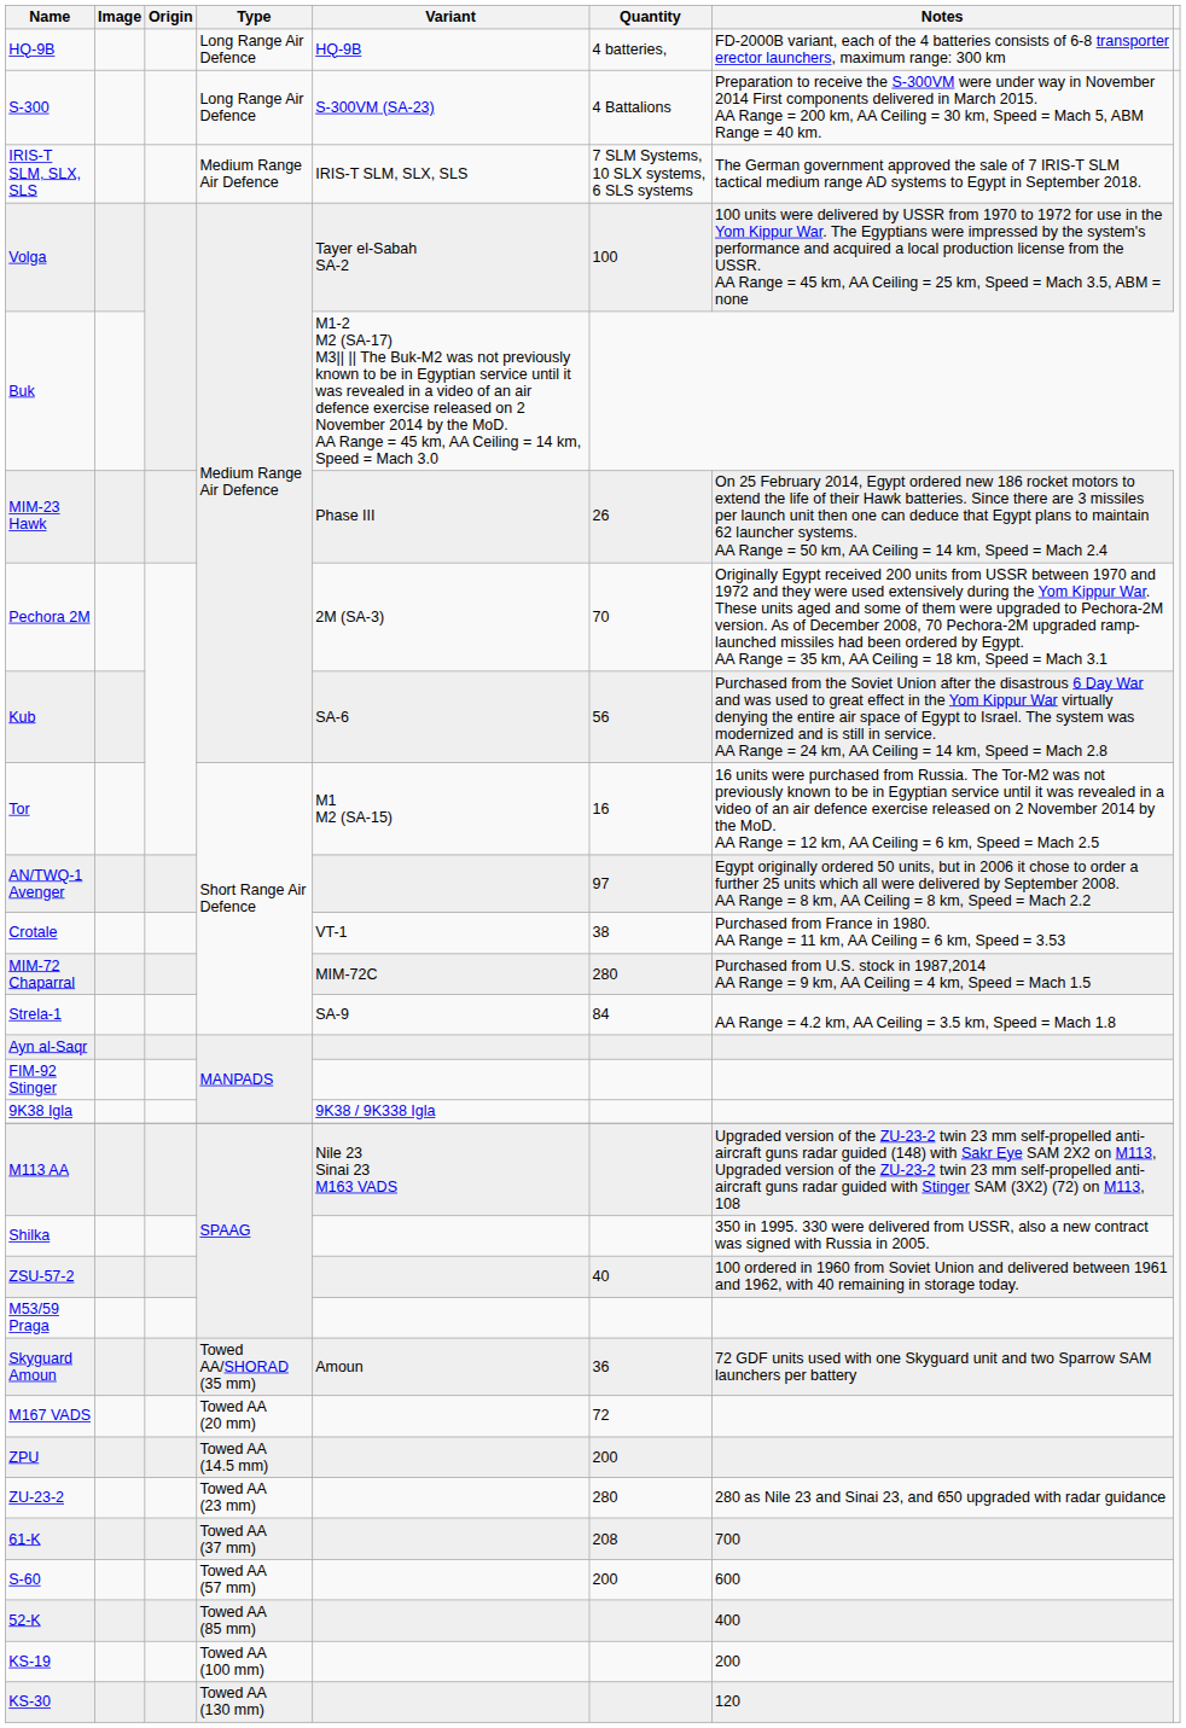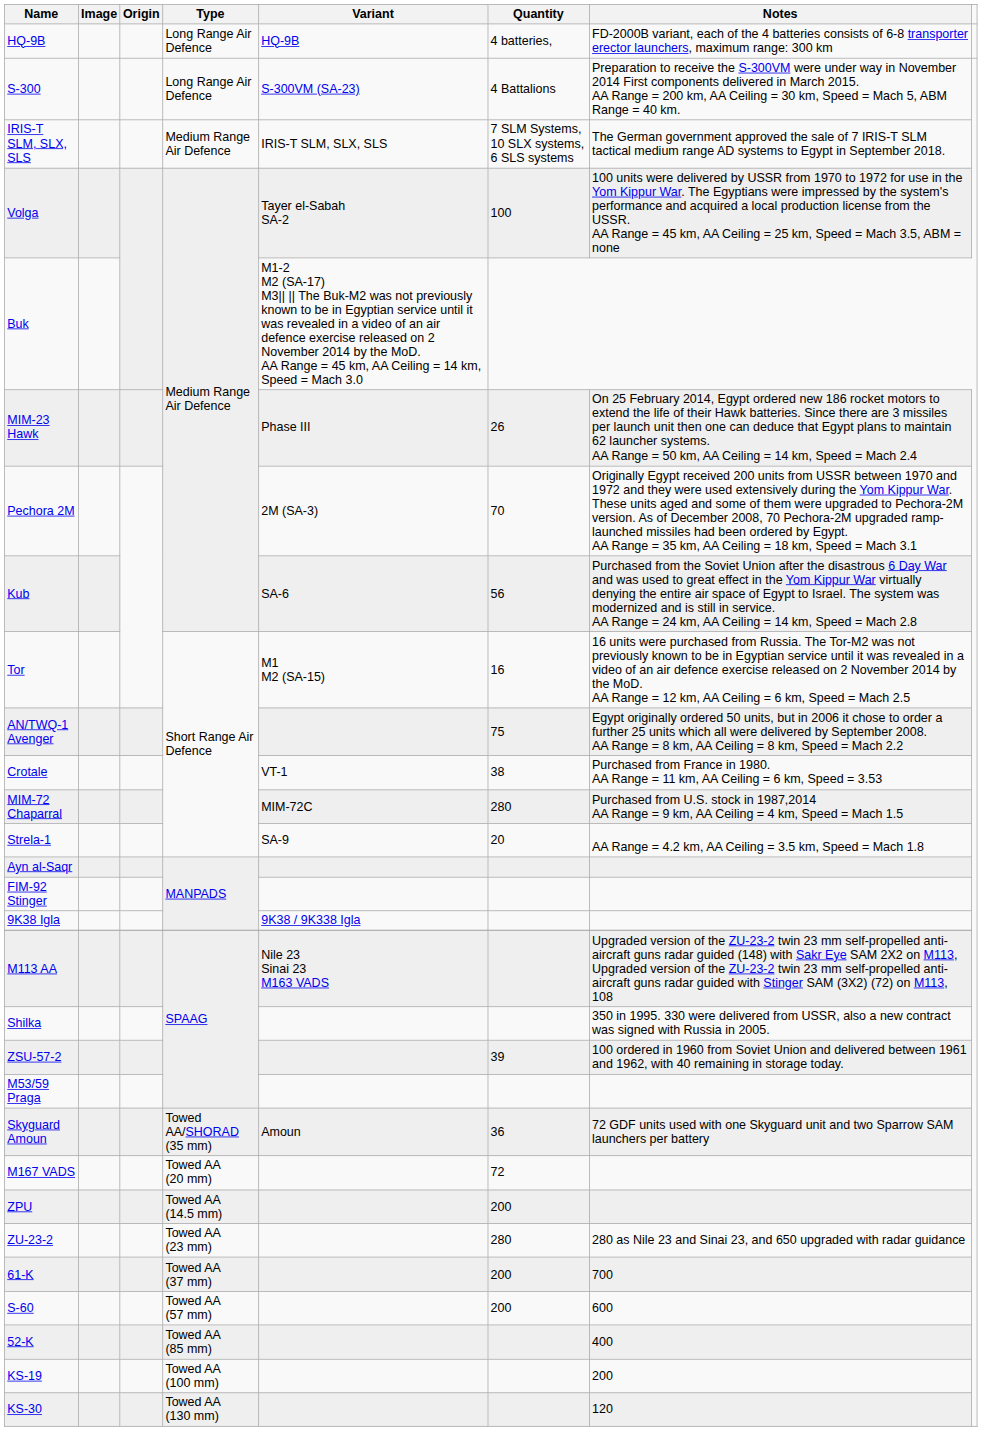 <table class="wikitable">
 <tr>
 <th>Name</th>
 <th>Image</th>
 <th>Origin</th>
 <th>Type</th>
 <th>Variant</th>
 <th>Quantity</th>
 <th>Notes</th>
 </tr>
 <tr>
 <td><a href='#'>HQ-9B</a></td>
 <td></td>
 <td></td>
 <td>Long Range Air Defence</td>
 <td><a href='#'>HQ-9B</a></td>
 <td>4 batteries,</td>
 <td>FD-2000B variant, each of the 4 batteries consists of 6-8 <a href='#'>transporter erector launchers</a>, maximum range: 300 km</td>
 <td></td>
 </tr>
 <tr>
 <td><a href='#'>S-300</a></td>
 <td></td>
 <td></td>
 <td>Long Range Air Defence</td>
 <td><a href='#'>S-300VM (SA-23)</a></td>
 <td>4 Battalions</td>
 <td>Preparation to receive the <a href='#'>S-300VM</a> were under way in November 2014 First components delivered in March 2015.<br>AA Range = 200 km, AA Ceiling = 30 km, Speed = Mach 5, ABM Range = 40 km.</td>
 </tr>
 <tr>
 <td><a href='#'>IRIS-T SLM, SLX, SLS</a></td>
 <td></td>
 <td></td>
 <td>Medium Range Air Defence</td>
 <td>IRIS-T SLM, SLX, SLS</td>
 <td>7 SLM Systems, 10 SLX systems, 6 SLS systems</td>
 <td>The German government approved the sale of 7 IRIS-T SLM tactical medium range AD systems to Egypt in September 2018.</td>
 </tr>
 <tr style="background:#efefef; color:black">
 <td><a href='#'>Volga</a></td>
 <td></td>
 <td rowspan="2"></td>
 <td rowspan="5">Medium Range Air Defence</td>
 <td>Tayer el-Sabah<br>SA-2</td>
 <td>100</td>
 <td>100 units were delivered by USSR from 1970 to 1972 for use in the <a href='#'>Yom Kippur War</a>. The Egyptians were impressed by the system's performance and acquired a local production license from the USSR.<br>AA Range = 45 km, AA Ceiling = 25 km, Speed = Mach 3.5, ABM = none</td>
 </tr>
 <tr>
 <td><a href='#'>Buk</a></td>
 <td></td>
 <td>M1-2<br>M2 (SA-17)<br>M3||  || The Buk-M2 was not previously known to be in Egyptian service until it was revealed in a video of an air defence exercise released on 2 November 2014 by the MoD.<br>AA Range = 45 km, AA Ceiling = 14 km, Speed = Mach 3.0</td>
 </tr>
 <tr style="background:#efefef; color:black">
 <td><a href='#'>MIM-23 Hawk</a></td>
 <td></td>
 <td></td>
 <td>Phase III</td>
 <td>26</td>
 <td>On 25 February 2014, Egypt ordered new 186 rocket motors to extend the life of their Hawk batteries. Since there are 3 missiles per launch unit then one can deduce that Egypt plans to maintain 62 launcher systems.<br>AA Range = 50 km, AA Ceiling = 14 km, Speed = Mach 2.4</td>
 </tr>
 <tr>
 <td><a href='#'>Pechora 2M</a></td>
 <td></td>
 <td rowspan="3"></td>
 <td>2M (SA-3)</td>
 <td>70</td>
 <td>Originally Egypt received 200 units from USSR between 1970 and 1972 and they were used extensively during the <a href='#'>Yom Kippur War</a>. These units aged and some of them were upgraded to Pechora-2M version. As of December 2008, 70 Pechora-2M upgraded ramp-launched missiles had been ordered by Egypt.<br>AA Range = 35 km, AA Ceiling = 18 km, Speed = Mach 3.1</td>
 </tr>
 <tr style="background:#efefef; color:black">
 <td><a href='#'>Kub</a></td>
 <td></td>
 <td>SA-6</td>
 <td>56</td>
 <td>Purchased from the Soviet Union after the disastrous <a href='#'>6 Day War</a> and was used to great effect in the <a href='#'>Yom Kippur War</a> virtually denying the entire air space of Egypt to Israel. The system was modernized and is still in service.<br>AA Range = 24 km, AA Ceiling = 14 km, Speed = Mach 2.8</td>
 </tr>
 <tr>
 <td><a href='#'>Tor</a></td>
 <td></td>
 <td rowspan="5">Short Range Air Defence</td>
 <td>M1<br>M2 (SA-15)</td>
 <td>16</td>
 <td>16 units were purchased from Russia. The Tor-M2 was not previously known to be in Egyptian service until it was revealed in a video of an air defence exercise released on 2 November 2014 by the MoD. <br>AA Range = 12 km, AA Ceiling = 6 km, Speed = Mach 2.5</td>
 </tr>
 <tr style="background:#efefef; color:black">
 <td><a href='#'>AN/TWQ-1 Avenger</a></td>
 <td></td>
 <td></td>
 <td></td>
-<td>97</td>
+<td>75</td>
 <td>Egypt originally ordered 50 units, but in 2006 it chose to order a further 25 units which all were delivered by September 2008.<br>AA Range = 8 km, AA Ceiling = 8 km, Speed = Mach 2.2</td>
 </tr>
 <tr>
 <td><a href='#'>Crotale</a></td>
 <td></td>
 <td></td>
 <td>VT-1</td>
 <td>38</td>
 <td>Purchased from France in 1980.<br>AA Range = 11 km, AA Ceiling = 6 km, Speed = 3.53</td>
 </tr>
 <tr style="background:#efefef; color:black">
 <td><a href='#'>MIM-72 Chaparral</a></td>
 <td></td>
 <td></td>
 <td>MIM-72C</td>
 <td>280</td>
 <td>Purchased from U.S. stock in 1987,2014<br>AA Range = 9 km, AA Ceiling = 4 km, Speed = Mach 1.5</td>
 </tr>
 <tr>
 <td><a href='#'>Strela-1</a></td>
 <td></td>
 <td></td>
 <td>SA-9</td>
-<td>84</td>
+<td>20</td>
 <td><br>AA Range = 4.2 km, AA Ceiling = 3.5 km, Speed = Mach 1.8</td>
 </tr>
 <tr style="background:#efefef; color:black">
 <td><a href='#'>Ayn al-Saqr</a></td>
 <td></td>
 <td> <br> </td>
 <td rowspan="3"><a href='#'>MANPADS</a></td>
 <td></td>
 <td></td>
 <td></td>
 </tr>
 <tr>
 <td><a href='#'>FIM-92 Stinger</a></td>
 <td></td>
 <td></td>
 <td></td>
 <td></td>
 <td></td>
 </tr>
 <tr>
 <td><a href='#'>9K38 Igla</a></td>
 <td></td>
 <td></td>
 <td><a href='#'> 9K38 / 9K338 Igla</a></td>
 <td></td>
 <td></td>
 </tr>
 <tr>
 </tr>
 <tr style="background:#efefef; color:black">
 <td><a href='#'>M113 AA</a></td>
 <td></td>
 <td></td>
 <td rowspan="4"><a href='#'>SPAAG</a></td>
 <td>Nile 23<br>Sinai 23<br><a href='#'>M163 VADS</a></td>
 <td></td>
 <td>Upgraded version of the <a href='#'>ZU-23-2</a> twin 23 mm self-propelled anti-aircraft guns radar guided (148) with <a href='#'>Sakr Eye</a> SAM 2X2 on <a href='#'>M113</a>, Upgraded version of the <a href='#'>ZU-23-2</a> twin 23 mm self-propelled anti-aircraft guns radar guided with <a href='#'>Stinger</a> SAM (3X2) (72) on <a href='#'>M113</a>, 108</td>
 </tr>
 <tr>
 <td><a href='#'>Shilka</a></td>
 <td></td>
 <td></td>
 <td></td>
 <td></td>
 <td>350 in 1995. 330 were delivered from USSR, also a new contract was signed with Russia in 2005.</td>
 </tr>
 <tr style="background:#efefef; color:black">
 <td><a href='#'>ZSU-57-2</a></td>
 <td></td>
 <td></td>
 <td></td>
-<td>40</td>
+<td>39</td>
 <td>100 ordered in 1960 from Soviet Union and delivered between 1961 and 1962, with 40 remaining in storage today.</td>
 </tr>
 <tr>
 <td><a href='#'>M53/59 Praga</a></td>
 <td></td>
 <td></td>
 <td></td>
 <td></td>
 <td></td>
 </tr>
 <tr style="background:#efefef; color:black">
 <td><a href='#'>Skyguard Amoun</a></td>
 <td></td>
 <td></td>
 <td>Towed AA/<a href='#'>SHORAD</a> (35 mm)</td>
 <td>Amoun</td>
 <td>36</td>
 <td>72 GDF units used with one Skyguard unit and two Sparrow SAM launchers per battery</td>
 </tr>
 <tr>
 <td><a href='#'>M167 VADS</a></td>
 <td></td>
 <td></td>
 <td>Towed AA (20 mm)</td>
 <td></td>
 <td>72</td>
 <td></td>
 </tr>
 <tr style="background:#efefef; color:black">
 <td><a href='#'>ZPU</a></td>
 <td></td>
 <td></td>
 <td>Towed AA (14.5 mm)</td>
 <td></td>
 <td>200</td>
 <td></td>
 </tr>
 <tr>
 <td><a href='#'>ZU-23-2</a></td>
 <td></td>
 <td></td>
 <td>Towed AA (23 mm)</td>
 <td></td>
 <td>280</td>
 <td>280 as Nile 23 and Sinai 23, and 650 upgraded with radar guidance</td>
 </tr>
 <tr style="background:#efefef; color:black">
 <td><a href='#'>61-K</a></td>
 <td></td>
 <td></td>
 <td>Towed AA (37 mm)</td>
 <td></td>
-<td>208</td>
+<td>200</td>
 <td>700</td>
 </tr>
 <tr>
 <td><a href='#'>S-60</a></td>
 <td></td>
 <td></td>
 <td>Towed AA (57 mm)</td>
 <td></td>
 <td>200</td>
 <td>600</td>
 </tr>
 <tr style="background:#efefef; color:black">
 <td><a href='#'>52-K</a></td>
 <td></td>
 <td></td>
 <td>Towed AA (85 mm)</td>
 <td></td>
 <td></td>
 <td>400</td>
 </tr>
 <tr>
 <td><a href='#'>KS-19</a></td>
 <td></td>
 <td></td>
 <td>Towed AA (100 mm)</td>
 <td></td>
 <td></td>
 <td>200</td>
 </tr>
 <tr style="background:#efefef; color:black">
 <td><a href='#'>KS-30</a></td>
 <td></td>
 <td></td>
 <td>Towed AA (130 mm)</td>
 <td></td>
 <td></td>
 <td>120</td>
 </tr>
 </table>
